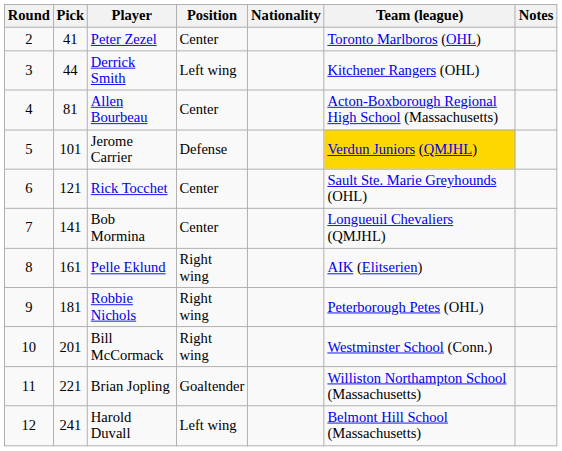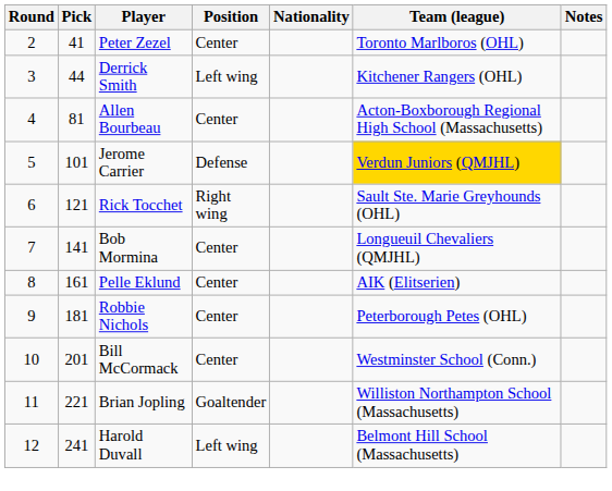 <table class="wikitable">
 <tr>
 <th>Round</th>
 <th>Pick</th>
 <th>Player</th>
 <th>Position</th>
 <th>Nationality</th>
 <th>Team (league)</th>
 <th>Notes</th>
 </tr>
 <tr>
 <td style="text-align:center">2</td>
 <td style="text-align:center">41</td>
 <td><a href='#'>Peter Zezel</a></td>
 <td>Center</td>
 <td></td>
 <td><a href='#'>Toronto Marlboros</a> (<a href='#'>OHL</a>)</td>
 <td></td>
 </tr>
 <tr>
 <td style="text-align:center">3</td>
 <td style="text-align:center">44</td>
 <td><a href='#'>Derrick Smith</a></td>
 <td>Left wing</td>
 <td></td>
 <td><a href='#'>Kitchener Rangers</a> (OHL)</td>
 <td></td>
 </tr>
 <tr>
 <td style="text-align:center">4</td>
 <td style="text-align:center">81</td>
 <td><a href='#'>Allen Bourbeau</a></td>
 <td>Center</td>
 <td></td>
 <td><a href='#'>Acton-Boxborough Regional High School</a> (Massachusetts)</td>
 <td></td>
 </tr>
 <tr>
 <td style="text-align:center">5</td>
 <td style="text-align:center">101</td>
 <td>Jerome Carrier</td>
 <td>Defense</td>
 <td></td>
 <td style="background: gold;"><a href='#'>Verdun Juniors</a> (<a href='#'>QMJHL</a>)</td>
 <td></td>
 </tr>
 <tr>
 <td style="text-align:center">6</td>
 <td style="text-align:center">121</td>
 <td><a href='#'>Rick Tocchet</a></td>
-<td>Center</td>
+<td>Right wing</td>
 <td></td>
 <td><a href='#'>Sault Ste. Marie Greyhounds</a> (OHL)</td>
 <td></td>
 </tr>
 <tr>
 <td style="text-align:center">7</td>
 <td style="text-align:center">141</td>
 <td>Bob Mormina</td>
 <td>Center</td>
 <td></td>
 <td><a href='#'>Longueuil Chevaliers</a> (QMJHL)</td>
 <td></td>
 </tr>
 <tr>
 <td style="text-align:center">8</td>
 <td style="text-align:center">161</td>
 <td><a href='#'>Pelle Eklund</a></td>
-<td>Right wing</td>
+<td>Center</td>
 <td></td>
 <td><a href='#'>AIK</a> (<a href='#'>Elitserien</a>)</td>
 <td></td>
 </tr>
 <tr>
 <td style="text-align:center">9</td>
 <td style="text-align:center">181</td>
 <td><a href='#'>Robbie Nichols</a></td>
-<td>Right wing</td>
+<td>Center</td>
 <td></td>
 <td><a href='#'>Peterborough Petes</a> (OHL)</td>
 <td></td>
 </tr>
 <tr>
 <td style="text-align:center">10</td>
 <td style="text-align:center">201</td>
 <td>Bill McCormack</td>
-<td>Right wing</td>
+<td>Center</td>
 <td></td>
 <td><a href='#'>Westminster School</a> (Conn.)</td>
 <td></td>
 </tr>
 <tr>
 <td style="text-align:center">11</td>
 <td style="text-align:center">221</td>
 <td>Brian Jopling</td>
 <td>Goaltender</td>
 <td></td>
 <td><a href='#'>Williston Northampton School</a> (Massachusetts)</td>
 <td></td>
 </tr>
 <tr>
 <td style="text-align:center">12</td>
 <td style="text-align:center">241</td>
 <td>Harold Duvall</td>
 <td>Left wing</td>
 <td></td>
 <td><a href='#'>Belmont Hill School</a> (Massachusetts)</td>
 <td></td>
 </tr>
 </table>
